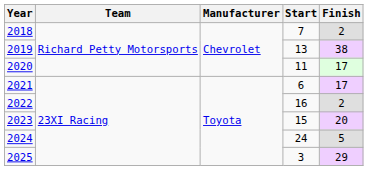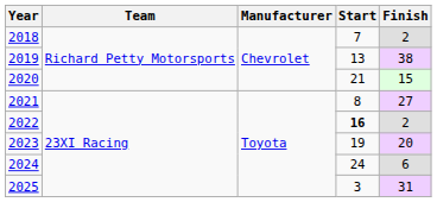 <table class="wikitable" style="font-size: 90%;">
 <tr>
 <th>Year</th>
 <th>Team</th>
 <th>Manufacturer</th>
 <th>Start</th>
 <th>Finish</th>
 </tr>
 <tr>
 <td><a href='#'>2018</a></td>
 <td rowspan=3><a href='#'>Richard Petty Motorsports</a></td>
 <td rowspan=3><a href='#'>Chevrolet</a></td>
 <td align=center>7</td>
 <td align=center style="background:#DFDFDF;">2</td>
 </tr>
 <tr>
 <td><a href='#'>2019</a></td>
 <td align=center>13</td>
 <td align=center style="background:#EFCFFF;">38</td>
 </tr>
 <tr>
 <td><a href='#'>2020</a></td>
-<td align=center>11</td>
-<td align=center style="background:#DFFFDF;">17</td>
+<td align=center>21</td>
+<td align=center style="background:#DFFFDF;">15</td>
 </tr>
 <tr>
 <td><a href='#'>2021</a></td>
 <td rowspan=5><a href='#'>23XI Racing</a></td>
 <td rowspan=5><a href='#'>Toyota</a></td>
-<td align=center>6</td>
-<td align=center style="background:#EFCFFF;">17</td>
+<td align=center>8</td>
+<td align=center style="background:#EFCFFF;">27</td>
 </tr>
 <tr>
 <td><a href='#'>2022</a></td>
-<td align=center>16</td>
+<td align=center><strong>16</strong></td>
 <td align=center style="background:#DFDFDF;">2</td>
 </tr>
 <tr>
 <td><a href='#'>2023</a></td>
-<td align=center>15</td>
+<td align=center>19</td>
 <td align=center style="background:#EFCFFF;">20</td>
 </tr>
 <tr>
 <td><a href='#'>2024</a></td>
 <td align=center>24</td>
-<td align=center style="background:#DFDFDF;">5</td>
+<td align=center style="background:#DFDFDF;">6</td>
 </tr>
 <tr>
 <td><a href='#'>2025</a></td>
 <td align=center>3</td>
-<td align=center style="background:#EFCFFF;">29</td>
+<td align=center style="background:#EFCFFF;">31</td>
 </tr>
 </table>
